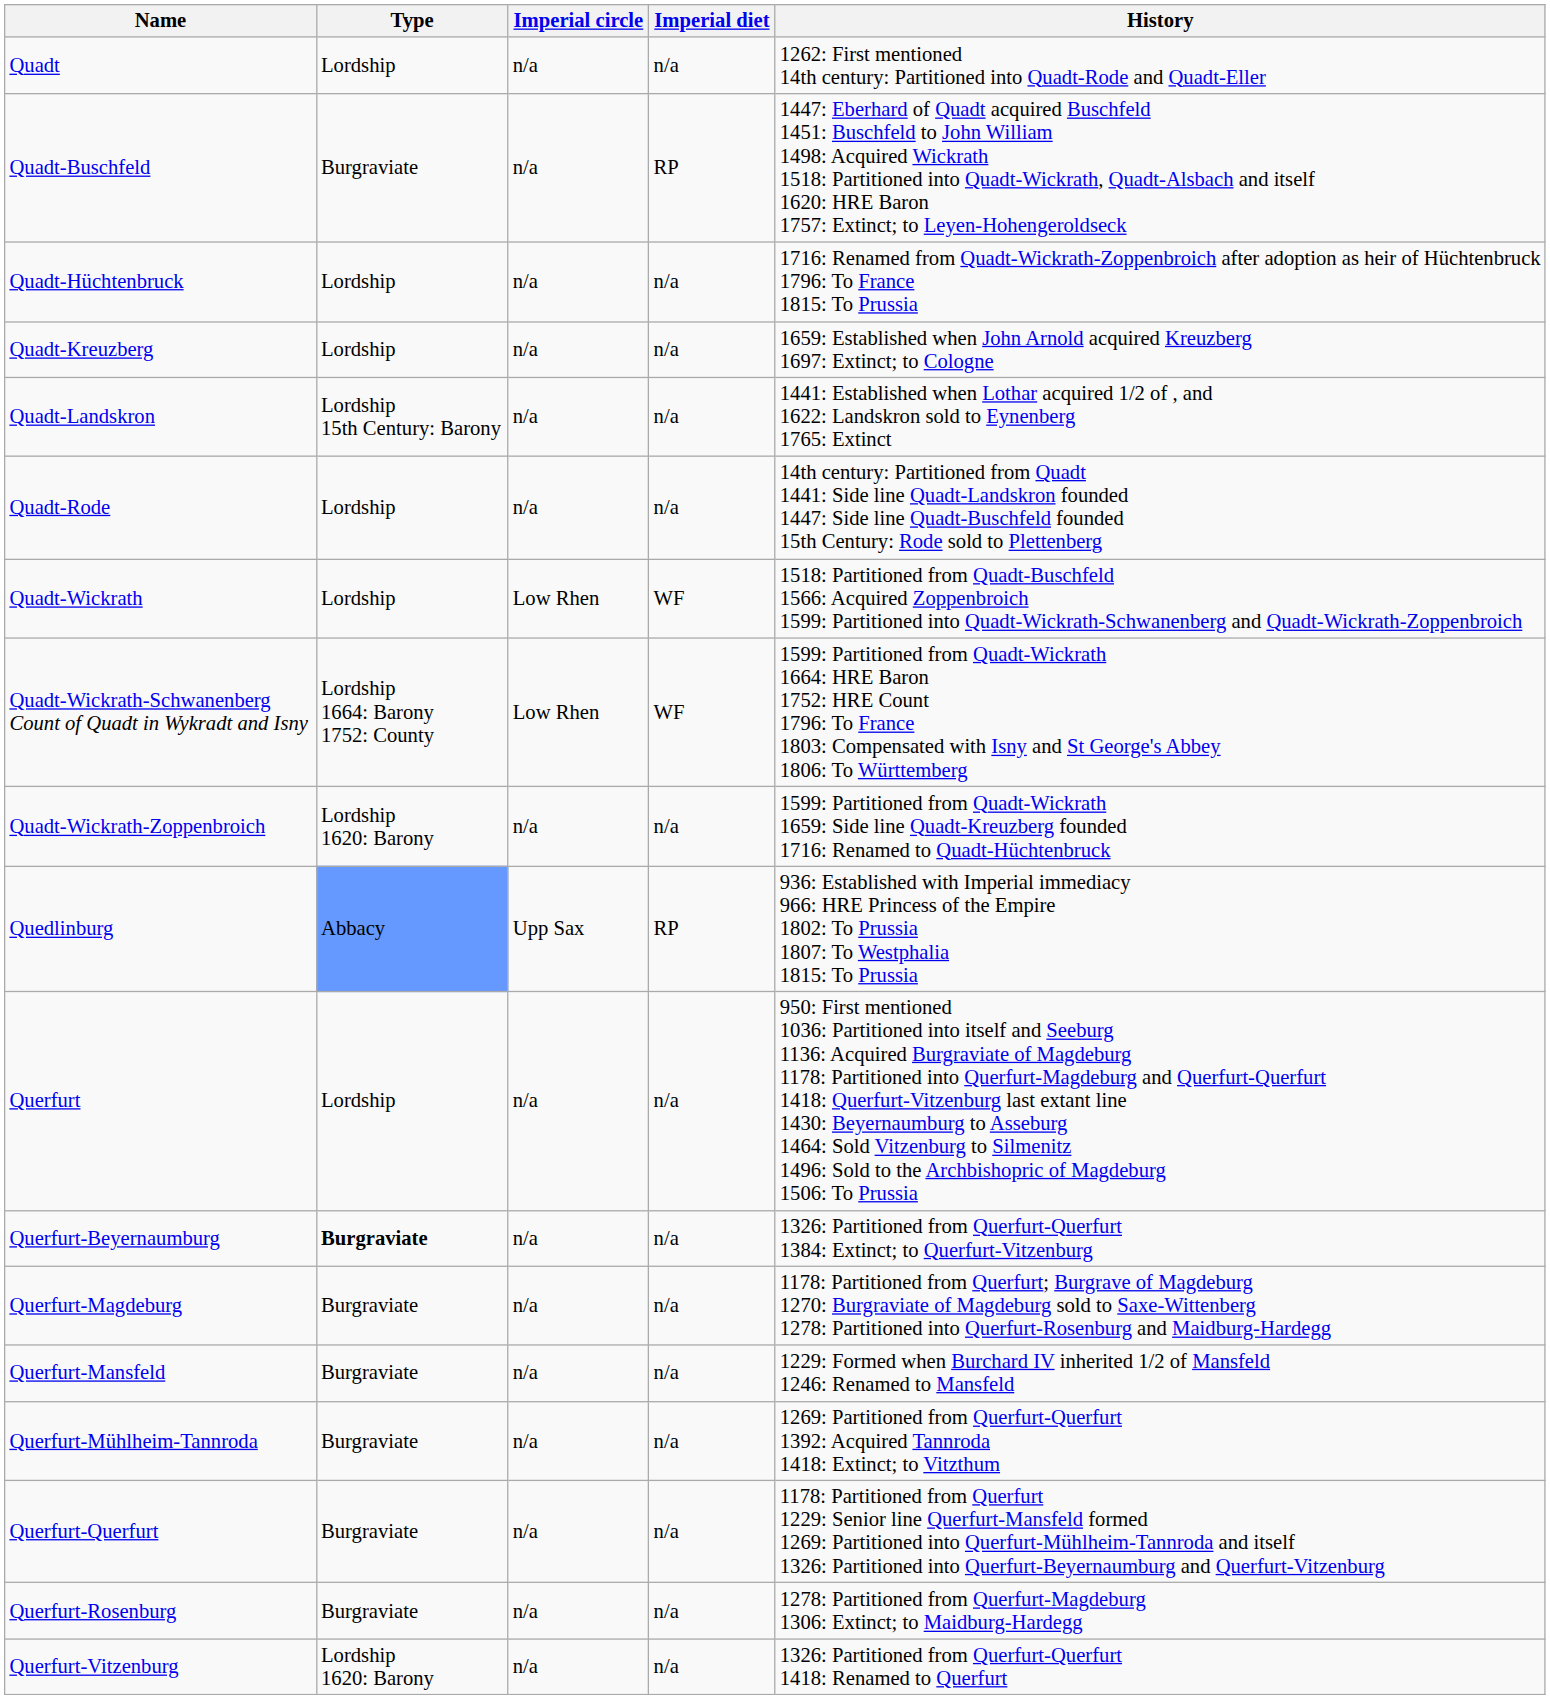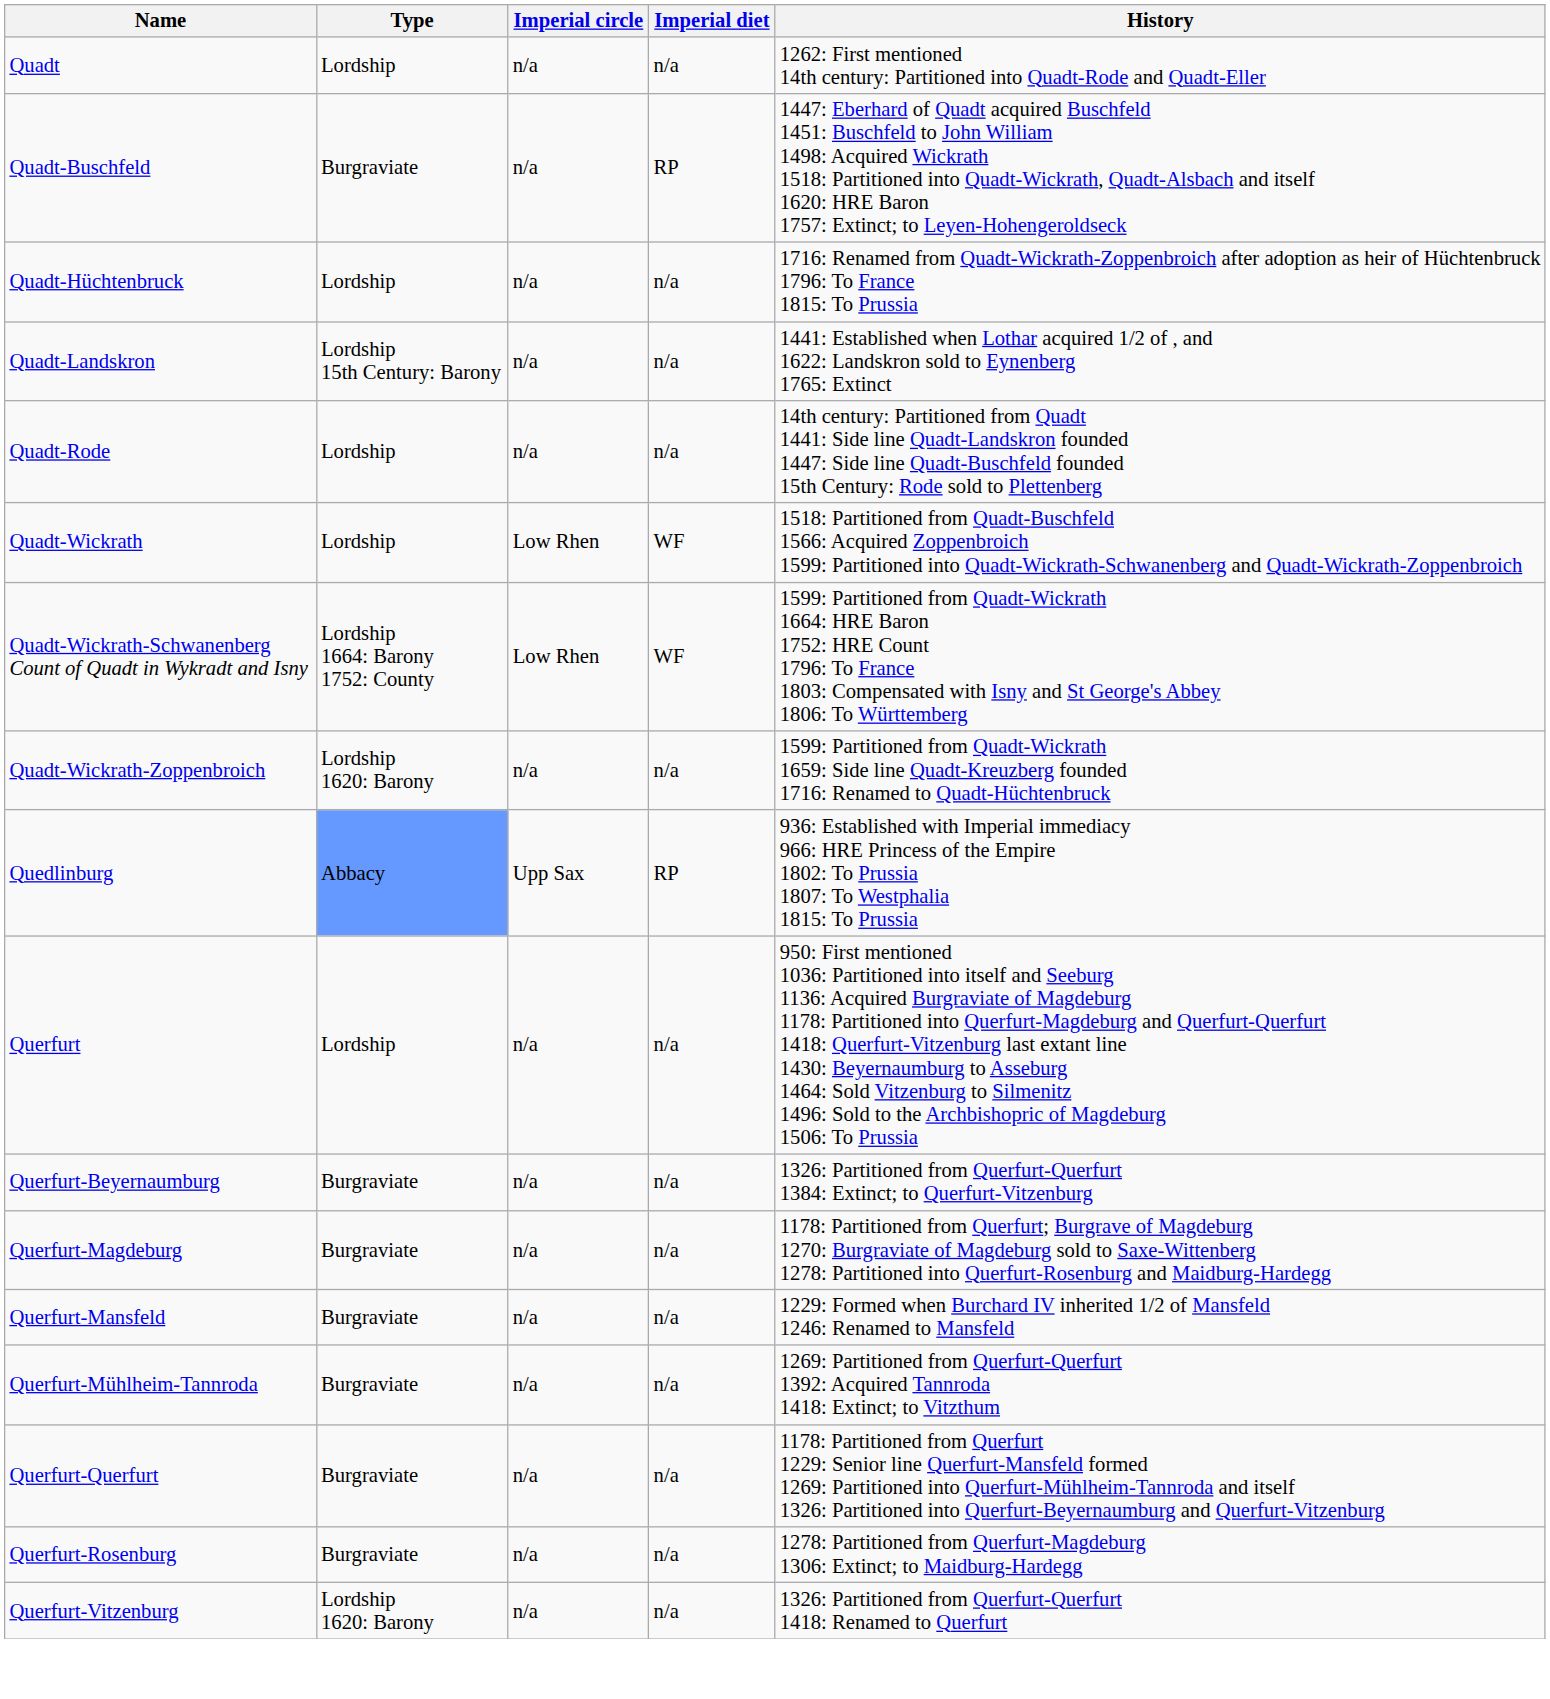 <table class="wikitable sortable">
 <tr>
 <th>Name</th>
 <th>Type</th>
 <th><a href='#'>Imperial circle</a></th>
 <th><a href='#'>Imperial diet</a></th>
 <th width=50%>History</th>
 </tr>
 <tr>
 <td> <a href='#'>Quadt</a></td>
 <td>Lordship</td>
 <td>n/a</td>
 <td>n/a</td>
 <td>1262: First mentioned<br>14th century: Partitioned into <a href='#'>Quadt-Rode</a> and <a href='#'>Quadt-Eller</a></td>
 </tr>
 <tr>
 <td> <a href='#'>Quadt-Buschfeld</a></td>
 <td>Burgraviate</td>
 <td>n/a</td>
 <td>RP</td>
 <td>1447: <a href='#'>Eberhard</a> of <a href='#'>Quadt</a> acquired <a href='#'>Buschfeld</a><br>1451: <a href='#'>Buschfeld</a> to <a href='#'>John William</a><br>1498: Acquired <a href='#'>Wickrath</a><br>1518: Partitioned into <a href='#'>Quadt-Wickrath</a>, <a href='#'>Quadt-Alsbach</a> and itself<br>1620: HRE Baron<br>1757: Extinct; to <a href='#'>Leyen-Hohengeroldseck</a></td>
 </tr>
 <tr>
 <td> <a href='#'>Quadt-Hüchtenbruck</a></td>
 <td>Lordship</td>
 <td>n/a</td>
 <td>n/a</td>
 <td>1716: Renamed from <a href='#'>Quadt-Wickrath-Zoppenbroich</a> after adoption as heir of Hüchtenbruck<br>1796: To <a href='#'>France</a><br>1815: To <a href='#'>Prussia</a></td>
-</tr>
-<tr>
-<td> <a href='#'>Quadt-Kreuzberg</a></td>
-<td>Lordship</td>
-<td>n/a</td>
-<td>n/a</td>
-<td>1659: Established when <a href='#'>John Arnold</a> acquired <a href='#'>Kreuzberg</a><br>1697: Extinct; to <a href='#'>Cologne</a></td>
 </tr>
 <tr>
 <td> <a href='#'>Quadt-Landskron</a></td>
 <td>Lordship<br>15th Century: Barony</td>
 <td>n/a</td>
 <td>n/a</td>
 <td>1441: Established when <a href='#'>Lothar</a> acquired 1/2 of ,  and <br>1622: Landskron sold to <a href='#'>Eynenberg</a><br>1765: Extinct</td>
 </tr>
 <tr>
 <td> <a href='#'>Quadt-Rode</a></td>
 <td>Lordship</td>
 <td>n/a</td>
 <td>n/a</td>
 <td>14th century: Partitioned from <a href='#'>Quadt</a><br>1441: Side line <a href='#'>Quadt-Landskron</a> founded<br>1447: Side line <a href='#'>Quadt-Buschfeld</a> founded<br>15th Century: <a href='#'>Rode</a> sold to <a href='#'>Plettenberg</a></td>
 </tr>
 <tr>
 <td> <a href='#'>Quadt-Wickrath</a></td>
 <td>Lordship</td>
 <td>Low Rhen</td>
 <td>WF</td>
 <td>1518: Partitioned from <a href='#'>Quadt-Buschfeld</a><br>1566: Acquired <a href='#'>Zoppenbroich</a><br>1599: Partitioned into <a href='#'>Quadt-Wickrath-Schwanenberg</a> and <a href='#'>Quadt-Wickrath-Zoppenbroich</a></td>
 </tr>
 <tr>
 <td> <a href='#'>Quadt-Wickrath-Schwanenberg</a><br><em>Count of Quadt in Wykradt and Isny</em></td>
 <td>Lordship<br>1664: Barony<br>1752: County</td>
 <td>Low Rhen</td>
 <td>WF</td>
 <td>1599: Partitioned from <a href='#'>Quadt-Wickrath</a><br>1664: HRE Baron<br>1752: HRE Count<br>1796: To <a href='#'>France</a><br>1803: Compensated with <a href='#'>Isny</a> and <a href='#'>St George's Abbey</a><br>1806: To <a href='#'>Württemberg</a></td>
 </tr>
 <tr>
 <td> <a href='#'>Quadt-Wickrath-Zoppenbroich</a></td>
 <td>Lordship<br>1620: Barony</td>
 <td>n/a</td>
 <td>n/a</td>
 <td>1599: Partitioned from <a href='#'>Quadt-Wickrath</a><br>1659: Side line <a href='#'>Quadt-Kreuzberg</a> founded<br>1716: Renamed to <a href='#'>Quadt-Hüchtenbruck</a></td>
 </tr>
 <tr>
 <td> <a href='#'>Quedlinburg</a></td>
 <td style="background:#69f">Abbacy</td>
 <td>Upp Sax</td>
 <td>RP</td>
 <td>936: Established with Imperial immediacy<br>966: HRE Princess of the Empire<br>1802: To <a href='#'>Prussia</a><br>1807: To <a href='#'>Westphalia</a><br>1815: To <a href='#'>Prussia</a></td>
 </tr>
 <tr>
 <td> <a href='#'>Querfurt</a></td>
 <td>Lordship</td>
 <td>n/a</td>
 <td>n/a</td>
 <td> 950: First mentioned<br> 1036: Partitioned into itself and <a href='#'>Seeburg</a><br>1136: Acquired <a href='#'>Burgraviate of Magdeburg</a><br>1178: Partitioned into <a href='#'>Querfurt-Magdeburg</a> and <a href='#'>Querfurt-Querfurt</a><br>1418: <a href='#'>Querfurt-Vitzenburg</a> last extant line<br>1430: <a href='#'>Beyernaumburg</a> to <a href='#'>Asseburg</a><br>1464: Sold <a href='#'>Vitzenburg</a> to <a href='#'>Silmenitz</a><br>1496: Sold to the <a href='#'>Archbishopric of Magdeburg</a><br>1506: To <a href='#'>Prussia</a></td>
 </tr>
 <tr>
 <td> <a href='#'>Querfurt-Beyernaumburg</a></td>
-<td><strong>Burgraviate</strong></td>
+<td>Burgraviate</td>
 <td>n/a</td>
 <td>n/a</td>
 <td>1326: Partitioned from <a href='#'>Querfurt-Querfurt</a><br>1384: Extinct; to <a href='#'>Querfurt-Vitzenburg</a></td>
 </tr>
 <tr>
 <td> <a href='#'>Querfurt-Magdeburg</a></td>
 <td>Burgraviate</td>
 <td>n/a</td>
 <td>n/a</td>
 <td>1178: Partitioned from <a href='#'>Querfurt</a>; <a href='#'>Burgrave of Magdeburg</a><br>1270: <a href='#'>Burgraviate of Magdeburg</a> sold to <a href='#'>Saxe-Wittenberg</a><br>1278: Partitioned into <a href='#'>Querfurt-Rosenburg</a> and <a href='#'>Maidburg-Hardegg</a></td>
 </tr>
 <tr>
 <td> <a href='#'>Querfurt-Mansfeld</a></td>
 <td>Burgraviate</td>
 <td>n/a</td>
 <td>n/a</td>
 <td>1229: Formed when <a href='#'>Burchard IV</a> inherited 1/2 of <a href='#'>Mansfeld</a><br>1246: Renamed to <a href='#'>Mansfeld</a></td>
 </tr>
 <tr>
 <td> <a href='#'>Querfurt-Mühlheim-Tannroda</a></td>
 <td>Burgraviate</td>
 <td>n/a</td>
 <td>n/a</td>
 <td>1269: Partitioned from <a href='#'>Querfurt-Querfurt</a><br>1392: Acquired <a href='#'>Tannroda</a><br>1418: Extinct; to <a href='#'>Vitzthum</a></td>
 </tr>
 <tr>
 <td> <a href='#'>Querfurt-Querfurt</a></td>
 <td>Burgraviate</td>
 <td>n/a</td>
 <td>n/a</td>
 <td>1178: Partitioned from <a href='#'>Querfurt</a><br>1229: Senior line <a href='#'>Querfurt-Mansfeld</a> formed<br>1269: Partitioned into <a href='#'>Querfurt-Mühlheim-Tannroda</a> and itself<br>1326: Partitioned into <a href='#'>Querfurt-Beyernaumburg</a> and <a href='#'>Querfurt-Vitzenburg</a></td>
 </tr>
 <tr>
 <td> <a href='#'>Querfurt-Rosenburg</a></td>
 <td>Burgraviate</td>
 <td>n/a</td>
 <td>n/a</td>
 <td>1278: Partitioned from <a href='#'>Querfurt-Magdeburg</a><br>1306: Extinct; to <a href='#'>Maidburg-Hardegg</a></td>
 </tr>
 <tr>
 <td> <a href='#'>Querfurt-Vitzenburg</a></td>
 <td>Lordship<br>1620: Barony</td>
 <td>n/a</td>
 <td>n/a</td>
 <td>1326: Partitioned from <a href='#'>Querfurt-Querfurt</a><br>1418: Renamed to <a href='#'>Querfurt</a></td>
 </tr>
 </table>
